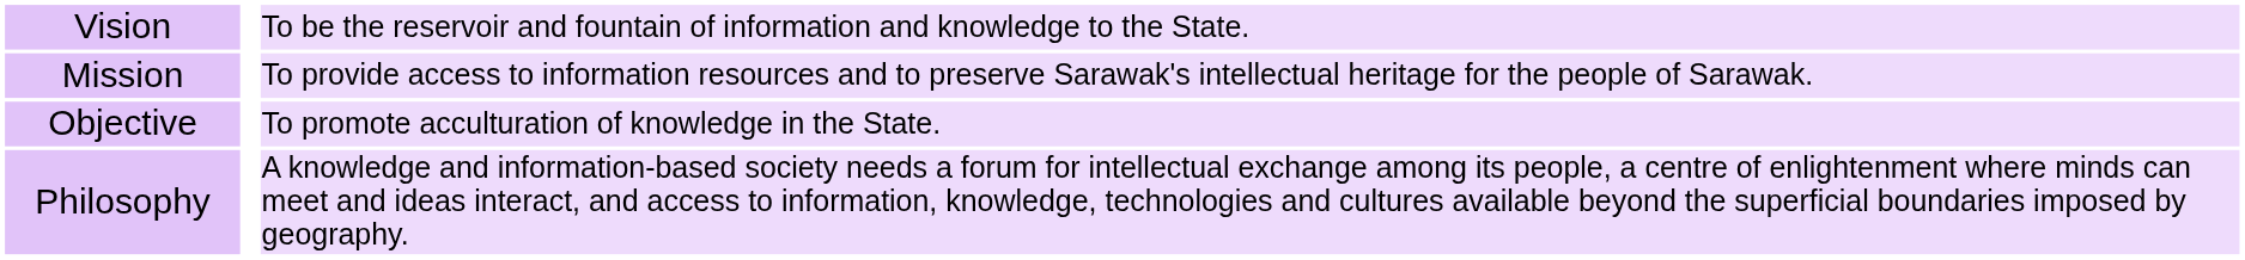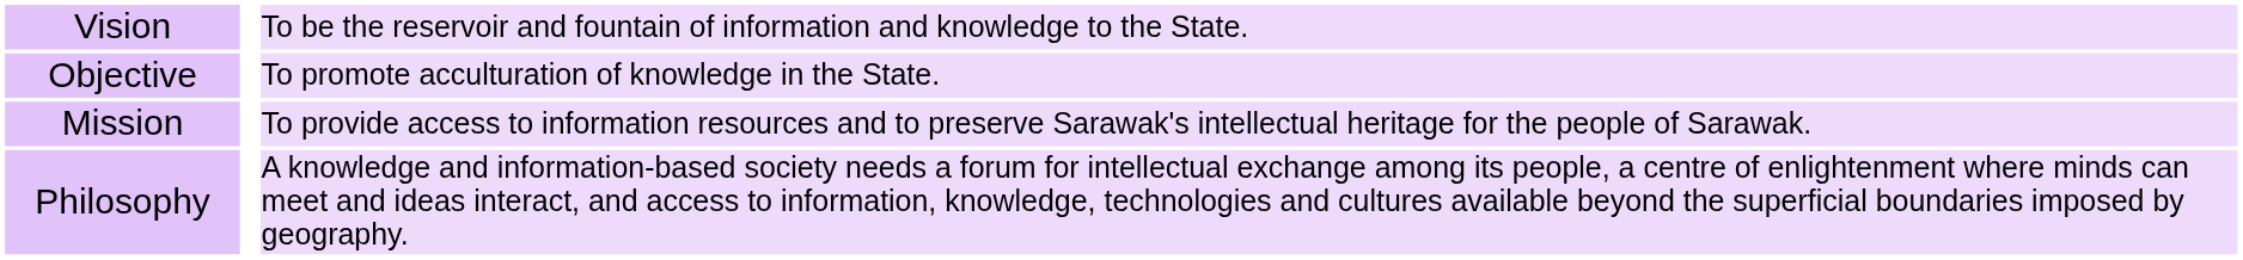 <table style="width:95%">
 <tr>
 <td style="width:10%; background-color:#E1C3F9; text-align:center"><big>Vision</big></td>
 <td style="width:0.5%"></td>
 <td style="width:84%; background-color:#EEDBFC">To be the reservoir and fountain of information and knowledge to the State.</td>
 </tr>
 <tr>
+<td style="width:10%; background-color:#E1C3F9; text-align:center"><big>Objective</big></td>
+<td style="width:0.5%"></td>
+<td style="width:84%; background-color:#EEDBFC">To promote acculturation of knowledge in the State.</td>
+</tr>
+<tr>
 <td style="width:10%; background-color:#E1C3F9; text-align:center"><big>Mission</big></td>
 <td style="width:0.5%"></td>
 <td style="width:84%; background-color:#EEDBFC">To provide access to information resources and to preserve Sarawak's intellectual heritage for the people of Sarawak.</td>
-</tr>
-<tr>
-<td style="width:10%; background-color:#E1C3F9; text-align:center"><big>Objective</big></td>
-<td style="width:0.5%"></td>
-<td style="width:84%; background-color:#EEDBFC">To promote acculturation of knowledge in the State.</td>
 </tr>
 <tr>
 <td style="width:10%; background-color:#E1C3F9; text-align:center"><big>Philosophy</big></td>
 <td style="width:0.5%"></td>
 <td style="width:84%; background-color:#EEDBFC">A knowledge and information-based society needs a forum for intellectual exchange among its people, a centre of enlightenment where minds can meet and ideas interact, and access to information, knowledge, technologies and cultures available beyond the superficial boundaries imposed by geography.</td>
 </tr>
 </table>
